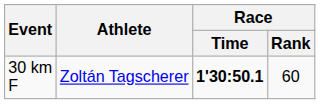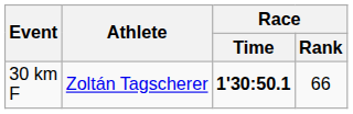 <table class="wikitable" border="1" style="font-size:90%">
 <tr>
 <th rowspan=2>Event</th>
 <th rowspan=2>Athlete</th>
 <th colspan=2>Race</th>
 </tr>
 <tr>
 <th>Time</th>
 <th>Rank</th>
 </tr>
 <tr>
 <td>30 km <br> F</td>
 <td><a href='#'>Zoltán Tagscherer</a></td>
 <td align=center><strong>1'30:50.1</strong></td>
-<td align=center>60</td>
+<td align=center>66</td>
 </tr>
 </table>
